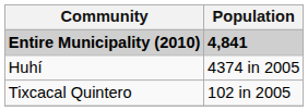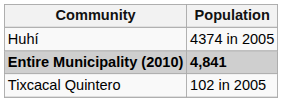 <table class="wikitable">
 <tr style="background:#111111; color:#111111;">
 <th><strong>Community</strong></th>
 <th><strong>Population</strong></th>
 </tr>
+<tr>
+<td>Huhí</td>
+<td>4374 in 2005</td>
+</tr>
 <tr style="background:#CFCFCF;">
 <td><strong>Entire Municipality (2010)</strong></td>
 <td><strong>4,841</strong></td>
-</tr>
-<tr>
-<td>Huhí</td>
-<td>4374 in 2005</td>
 </tr>
 <tr>
 <td>Tixcacal Quintero</td>
 <td>102 in 2005</td>
 </tr>
 <tr>
 </tr>
 </table>
